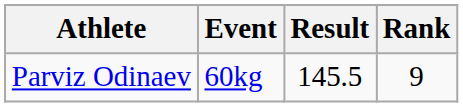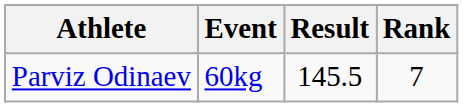 <table class=wikitable style="font-size:90%">
 <tr>
 <th>Athlete</th>
 <th>Event</th>
 <th>Result</th>
 <th>Rank</th>
 </tr>
 <tr>
 <td><a href='#'>Parviz Odinaev</a></td>
 <td><a href='#'>60kg</a></td>
 <td style="text-align:center;">145.5</td>
-<td style="text-align:center;">9</td>
+<td style="text-align:center;">7</td>
 </tr>
 </table>
